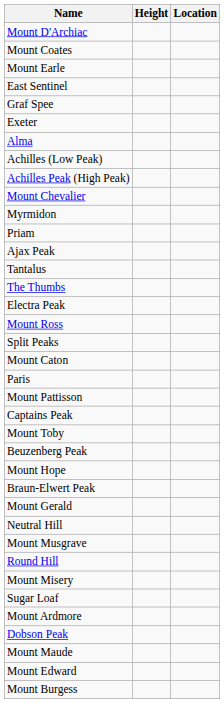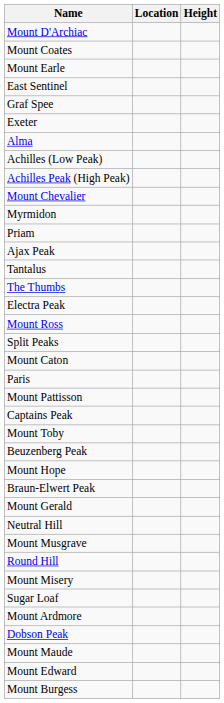 <table class="wikitable sortable">
 <tr>
 <th>Name</th>
+<th>Location</th>
 <th>Height</th>
-<th>Location</th>
 </tr>
 <tr>
 <td><a href='#'>Mount D'Archiac</a></td>
 <td></td>
 <td></td>
 </tr>
 <tr>
 <td>Mount Coates</td>
 <td></td>
 <td></td>
 </tr>
 <tr>
 <td>Mount Earle</td>
 <td></td>
 <td></td>
 </tr>
 <tr>
 <td>East Sentinel</td>
 <td></td>
 <td></td>
 </tr>
 <tr>
 <td>Graf Spee</td>
 <td></td>
 <td></td>
 </tr>
 <tr>
 <td>Exeter</td>
 <td></td>
 <td></td>
 </tr>
 <tr>
 <td><a href='#'>Alma</a></td>
 <td></td>
 <td></td>
 </tr>
 <tr>
 <td>Achilles (Low Peak)</td>
 <td></td>
 <td></td>
 </tr>
 <tr>
 <td><a href='#'>Achilles Peak</a> (High Peak)</td>
 <td></td>
 <td></td>
 </tr>
 <tr>
 <td><a href='#'>Mount Chevalier</a></td>
 <td></td>
 <td></td>
 </tr>
 <tr>
 <td>Myrmidon</td>
 <td></td>
 <td></td>
 </tr>
 <tr>
 <td>Priam</td>
 <td></td>
 <td></td>
 </tr>
 <tr>
 <td>Ajax Peak</td>
 <td></td>
 <td></td>
 </tr>
 <tr>
 <td>Tantalus</td>
 <td></td>
 <td></td>
 </tr>
 <tr>
 <td><a href='#'>The Thumbs</a></td>
 <td></td>
 <td></td>
 </tr>
 <tr>
 <td>Electra Peak</td>
 <td></td>
 <td></td>
 </tr>
 <tr>
 <td><a href='#'>Mount Ross</a></td>
 <td></td>
 <td></td>
 </tr>
 <tr>
 <td>Split Peaks</td>
 <td></td>
 <td></td>
 </tr>
 <tr>
 <td>Mount Caton</td>
 <td></td>
 <td></td>
 </tr>
 <tr>
 <td>Paris</td>
 <td></td>
 <td></td>
 </tr>
 <tr>
 <td>Mount Pattisson</td>
 <td></td>
 <td></td>
 </tr>
 <tr>
 <td>Captains Peak</td>
 <td></td>
 <td></td>
 </tr>
 <tr>
 <td>Mount Toby</td>
 <td></td>
 <td></td>
 </tr>
 <tr>
 <td>Beuzenberg Peak</td>
 <td></td>
 <td></td>
 </tr>
 <tr>
 <td>Mount Hope</td>
 <td></td>
 <td></td>
 </tr>
 <tr>
 <td>Braun-Elwert Peak</td>
 <td></td>
 <td></td>
 </tr>
 <tr>
 <td>Mount Gerald</td>
 <td></td>
 <td></td>
 </tr>
 <tr>
 <td>Neutral Hill</td>
 <td></td>
 <td></td>
 </tr>
 <tr>
 <td>Mount Musgrave</td>
 <td></td>
 <td></td>
 </tr>
 <tr>
 <td><a href='#'>Round Hill</a></td>
 <td></td>
 <td></td>
 </tr>
 <tr>
 <td>Mount Misery</td>
 <td></td>
 <td></td>
 </tr>
 <tr>
 <td>Sugar Loaf</td>
 <td></td>
 <td></td>
 </tr>
 <tr>
 <td>Mount Ardmore</td>
 <td></td>
 <td></td>
 </tr>
 <tr>
 <td><a href='#'>Dobson Peak</a></td>
 <td></td>
 <td></td>
 </tr>
 <tr>
 <td>Mount Maude</td>
 <td></td>
 <td></td>
 </tr>
 <tr>
 <td>Mount Edward</td>
 <td></td>
 <td></td>
 </tr>
 <tr>
 <td>Mount Burgess</td>
 <td></td>
 <td></td>
 </tr>
 </table>
